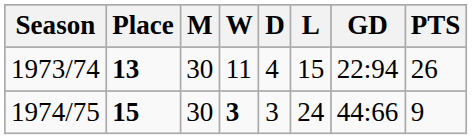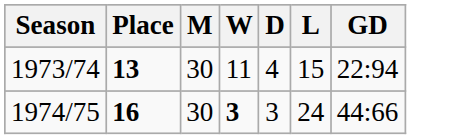 <table class="wikitable">
 <tr>
 <th>Season</th>
 <th>Place</th>
 <th>M</th>
 <th>W</th>
 <th>D</th>
 <th>L</th>
 <th>GD</th>
-<th>PTS</th>
 </tr>
 <tr>
 <td>1973/74</td>
 <td><strong>13</strong></td>
 <td>30</td>
 <td>11</td>
 <td>4</td>
 <td>15</td>
 <td>22:94</td>
-<td>26</td>
 </tr>
 <tr>
 <td>1974/75</td>
-<td><strong>15</strong></td>
+<td><strong>16</strong></td>
 <td>30</td>
 <td><strong>3</strong></td>
 <td>3</td>
 <td>24</td>
 <td>44:66</td>
-<td>9</td>
 </tr>
 </table>
